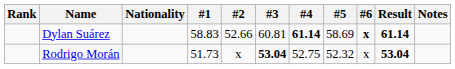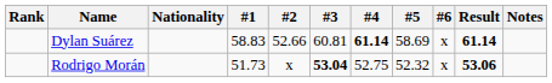 <table class="wikitable sortable" style="text-align:center">
 <tr>
 <th>Rank</th>
 <th>Name</th>
 <th>Nationality</th>
 <th>#1</th>
 <th>#2</th>
 <th>#3</th>
 <th>#4</th>
 <th>#5</th>
 <th>#6</th>
 <th>Result</th>
 <th>Notes</th>
 </tr>
 <tr>
 <td></td>
 <td align=left><a href='#'>Dylan Suárez</a></td>
 <td align=left></td>
 <td>58.83</td>
 <td>52.66</td>
 <td>60.81</td>
 <td><strong>61.14</strong></td>
 <td>58.69</td>
-<td><strong>x</strong></td>
+<td>x</td>
 <td><strong>61.14</strong></td>
 <td></td>
 </tr>
 <tr>
 <td></td>
 <td align=left><a href='#'>Rodrigo Morán</a></td>
 <td align=left></td>
 <td>51.73</td>
 <td>x</td>
 <td><strong>53.04</strong></td>
 <td>52.75</td>
 <td>52.32</td>
 <td>x</td>
-<td><strong>53.04</strong></td>
+<td><strong>53.06</strong></td>
 <td></td>
 </tr>
 </table>
